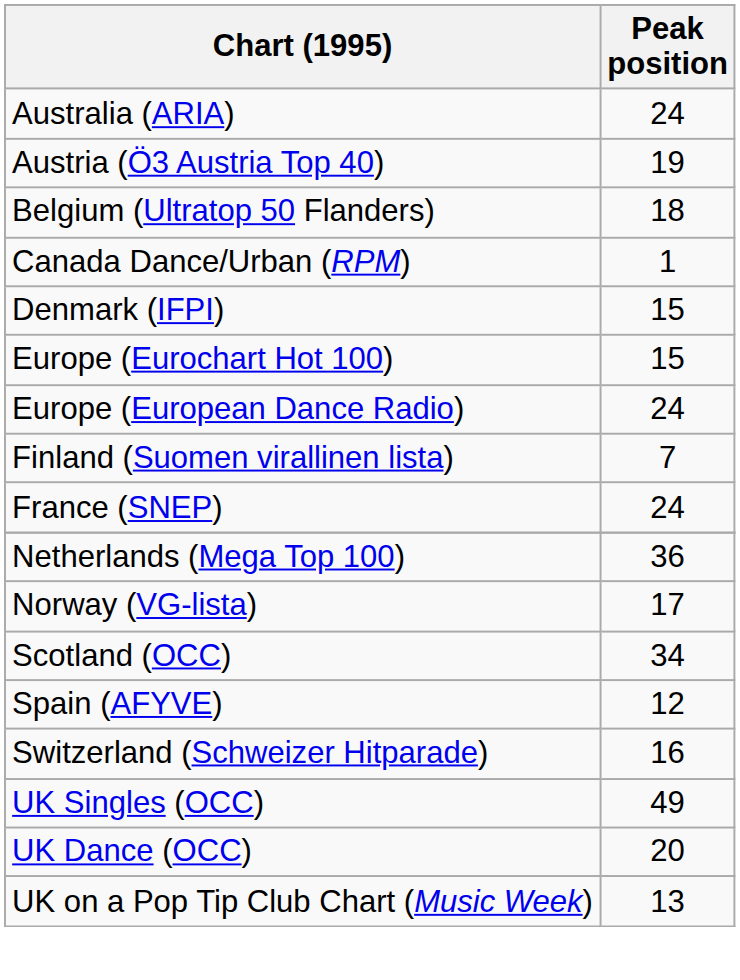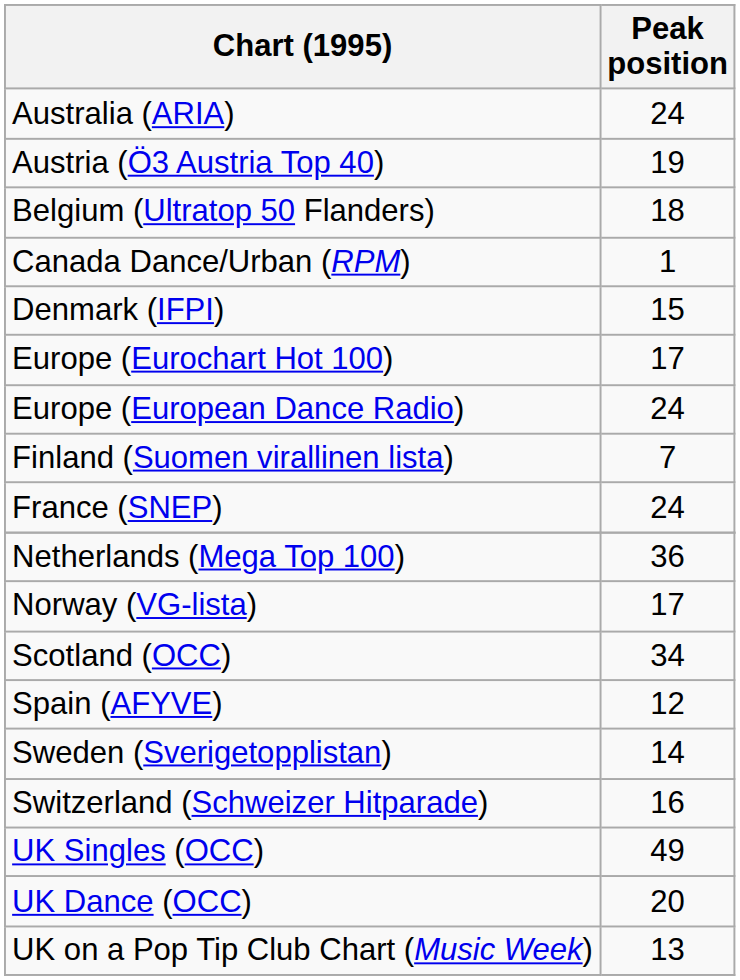 <table class="wikitable sortable">
 <tr>
 <th>Chart (1995)</th>
 <th>Peak<br>position</th>
 </tr>
 <tr>
 <td>Australia (<a href='#'>ARIA</a>)</td>
 <td align="center">24</td>
 </tr>
 <tr>
 <td>Austria (<a href='#'>Ö3 Austria Top 40</a>)</td>
 <td align="center">19</td>
 </tr>
 <tr>
 <td>Belgium (<a href='#'>Ultratop 50</a> Flanders)</td>
 <td align="center">18</td>
 </tr>
 <tr>
 <td>Canada Dance/Urban (<em><a href='#'>RPM</a></em>)</td>
 <td align="center">1</td>
 </tr>
 <tr>
 <td>Denmark (<a href='#'>IFPI</a>)</td>
 <td align="center">15</td>
 </tr>
 <tr>
 <td>Europe (<a href='#'>Eurochart Hot 100</a>)</td>
-<td align="center">15</td>
+<td align="center">17</td>
 </tr>
 <tr>
 <td>Europe (<a href='#'>European Dance Radio</a>)</td>
 <td align="center">24</td>
 </tr>
 <tr>
 <td>Finland (<a href='#'>Suomen virallinen lista</a>)</td>
 <td align="center">7</td>
 </tr>
 <tr>
 <td>France (<a href='#'>SNEP</a>)</td>
 <td align="center">24</td>
 </tr>
 <tr>
 </tr>
 <tr>
 </tr>
 <tr>
 <td>Netherlands (<a href='#'>Mega Top 100</a>)</td>
 <td align="center">36</td>
 </tr>
 <tr>
 <td>Norway (<a href='#'>VG-lista</a>)</td>
 <td align="center">17</td>
 </tr>
 <tr>
 <td>Scotland (<a href='#'>OCC</a>)</td>
 <td align="center">34</td>
 </tr>
 <tr>
 <td>Spain (<a href='#'>AFYVE</a>)</td>
 <td align="center">12</td>
 </tr>
 <tr>
+<td>Sweden (<a href='#'>Sverigetopplistan</a>)</td>
+<td align="center">14</td>
+</tr>
+<tr>
 <td>Switzerland (<a href='#'>Schweizer Hitparade</a>)</td>
 <td align="center">16</td>
 </tr>
 <tr>
 <td><a href='#'>UK Singles</a> (<a href='#'>OCC</a>)</td>
 <td align="center">49</td>
 </tr>
 <tr>
 <td><a href='#'>UK Dance</a> (<a href='#'>OCC</a>)</td>
 <td align="center">20</td>
 </tr>
 <tr>
 <td>UK on a Pop Tip Club Chart (<em><a href='#'>Music Week</a></em>)</td>
 <td align="center">13</td>
 </tr>
 </table>
